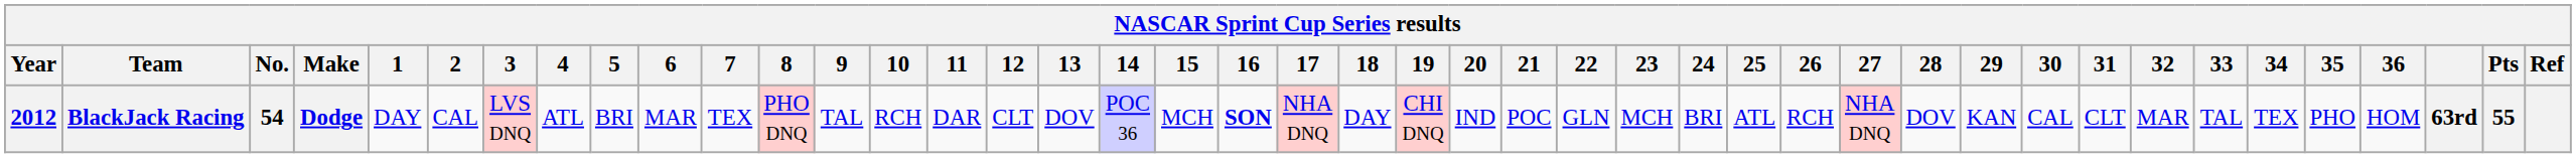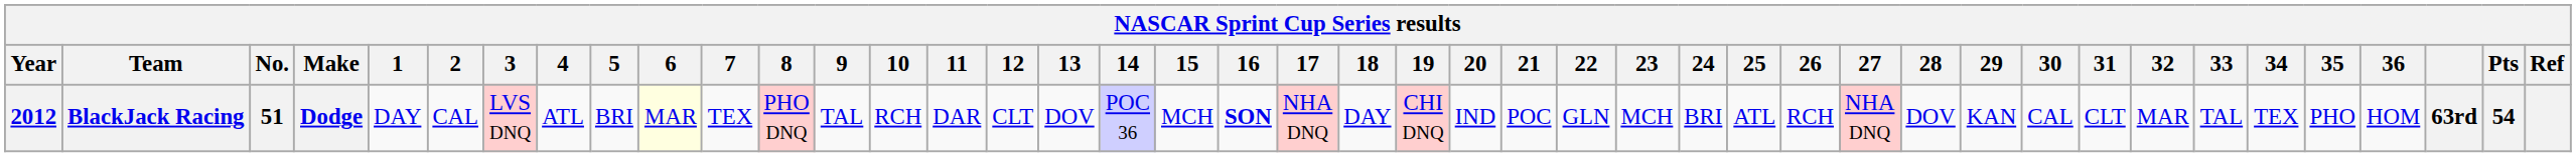 <table class="wikitable " style="text-align:center; font-size:75%">
 <tr>
 <th colspan=43><a href='#'>NASCAR Sprint Cup Series</a> results</th>
 </tr>
 <tr>
 <th>Year</th>
 <th>Team</th>
 <th>No.</th>
 <th>Make</th>
 <th>1</th>
 <th>2</th>
 <th>3</th>
 <th>4</th>
 <th>5</th>
 <th>6</th>
 <th>7</th>
 <th>8</th>
 <th>9</th>
 <th>10</th>
 <th>11</th>
 <th>12</th>
 <th>13</th>
 <th>14</th>
 <th>15</th>
 <th>16</th>
 <th>17</th>
 <th>18</th>
 <th>19</th>
 <th>20</th>
 <th>21</th>
 <th>22</th>
 <th>23</th>
 <th>24</th>
 <th>25</th>
 <th>26</th>
 <th>27</th>
 <th>28</th>
 <th>29</th>
 <th>30</th>
 <th>31</th>
 <th>32</th>
 <th>33</th>
 <th>34</th>
 <th>35</th>
 <th>36</th>
 <th></th>
 <th>Pts</th>
 <th>Ref</th>
 </tr>
 <tr>
 <th><a href='#'>2012</a></th>
 <th><a href='#'>BlackJack Racing</a></th>
-<th>54</th>
+<th>51</th>
 <th><a href='#'>Dodge</a></th>
 <td><a href='#'>DAY</a></td>
 <td><a href='#'>CAL</a></td>
 <td style="background:#FFCFCF;"><a href='#'>LVS</a><br><small>DNQ</small></td>
 <td><a href='#'>ATL</a></td>
 <td><a href='#'>BRI</a></td>
-<td><a href='#'>MAR</a></td>
+<td style="background: lightyellow;"><a href='#'>MAR</a></td>
 <td><a href='#'>TEX</a></td>
 <td style="background:#FFCFCF;"><a href='#'>PHO</a><br><small>DNQ</small></td>
 <td><a href='#'>TAL</a></td>
 <td><a href='#'>RCH</a></td>
 <td><a href='#'>DAR</a></td>
 <td><a href='#'>CLT</a></td>
 <td><a href='#'>DOV</a></td>
 <td style="background:#CFCFFF;"><a href='#'>POC</a><br><small>36</small></td>
 <td><a href='#'>MCH</a></td>
 <td><strong><a href='#'>SON</a></strong></td>
 <td style="background:#FFCFCF;"><a href='#'>NHA</a><br><small>DNQ</small></td>
 <td><a href='#'>DAY</a></td>
 <td style="background:#FFCFCF;"><a href='#'>CHI</a><br><small>DNQ</small></td>
 <td><a href='#'>IND</a></td>
 <td><a href='#'>POC</a></td>
 <td><a href='#'>GLN</a></td>
 <td><a href='#'>MCH</a></td>
 <td><a href='#'>BRI</a></td>
 <td><a href='#'>ATL</a></td>
 <td><a href='#'>RCH</a></td>
 <td style="background:#FFCFCF;"><a href='#'>NHA</a><br><small>DNQ</small></td>
 <td><a href='#'>DOV</a></td>
 <td><a href='#'>KAN</a></td>
 <td><a href='#'>CAL</a></td>
 <td><a href='#'>CLT</a></td>
 <td><a href='#'>MAR</a></td>
 <td><a href='#'>TAL</a></td>
 <td><a href='#'>TEX</a></td>
 <td><a href='#'>PHO</a></td>
 <td><a href='#'>HOM</a></td>
 <th>63rd</th>
-<th>55</th>
+<th>54</th>
 <th></th>
 </tr>
 </table>
